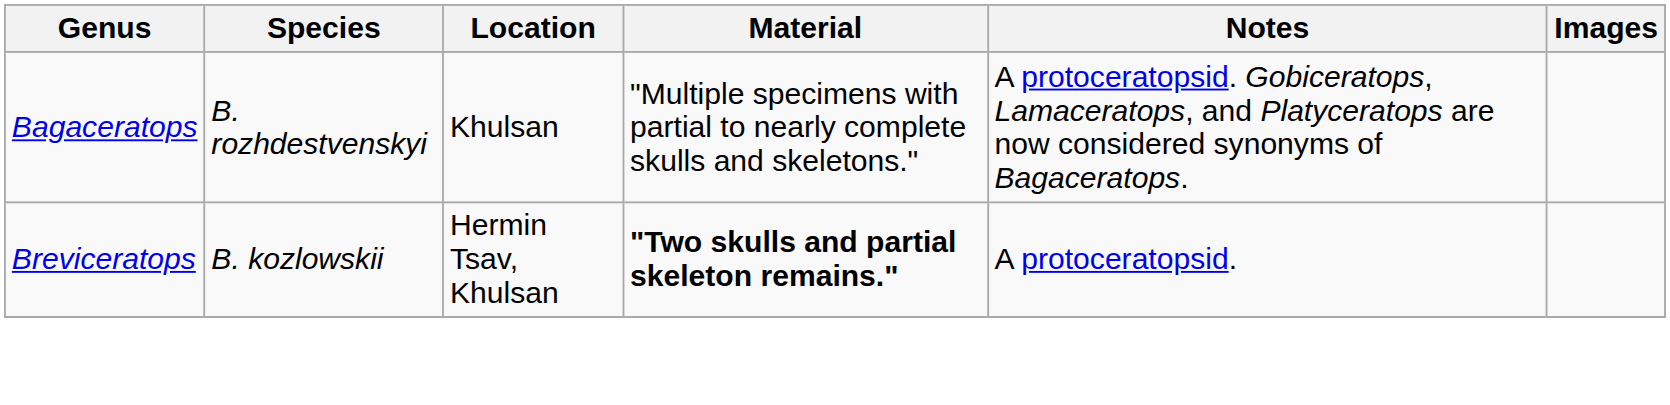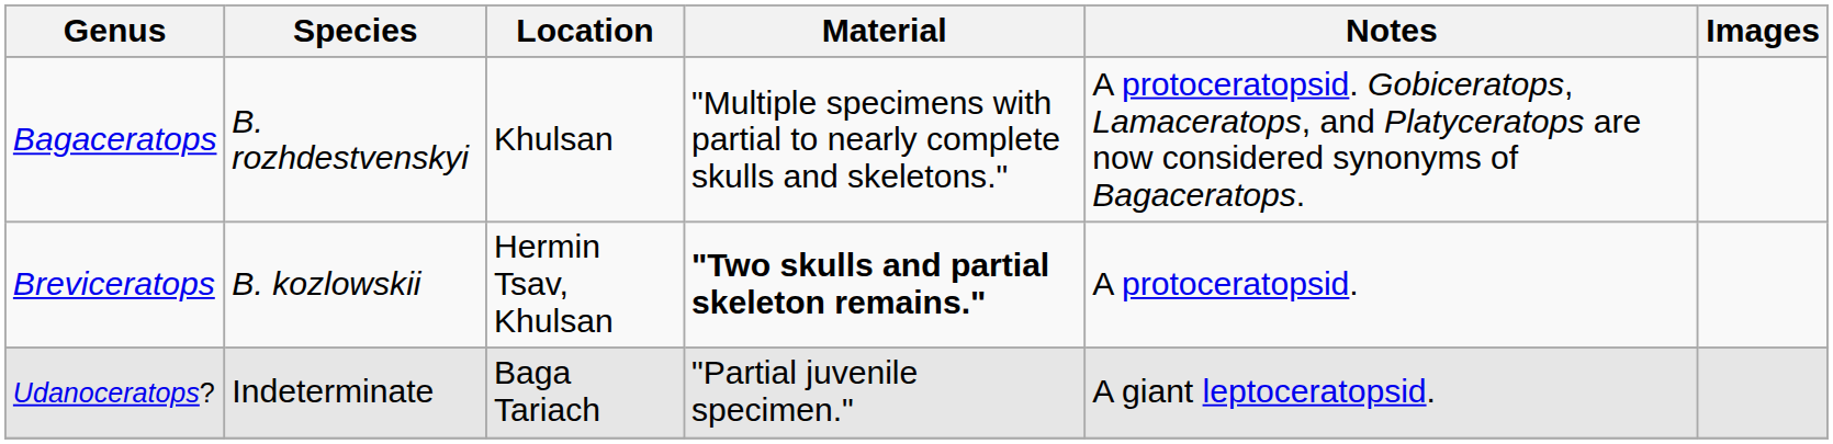 <table class="wikitable" align="center" width="100%">
 <tr>
 <th>Genus</th>
 <th>Species</th>
 <th>Location</th>
 <th>Material</th>
 <th>Notes</th>
 <th>Images</th>
 </tr>
 <tr>
 <td><em><a href='#'>Bagaceratops</a></em></td>
 <td><em>B. rozhdestvenskyi</em></td>
 <td>Khulsan</td>
 <td>"Multiple specimens with partial to nearly complete skulls and skeletons."</td>
 <td>A <a href='#'>protoceratopsid</a>. <em>Gobiceratops</em>, <em>Lamaceratops</em>, and <em>Platyceratops</em> are now considered synonyms of <em>Bagaceratops</em>.</td>
 <td></td>
 </tr>
 <tr>
 <td><em><a href='#'>Breviceratops</a></em></td>
 <td><em>B. kozlowskii</em></td>
 <td>Hermin Tsav, Khulsan</td>
 <td><strong>"Two skulls and partial skeleton remains."</strong></td>
 <td>A <a href='#'>protoceratopsid</a>.</td>
 <td></td>
 </tr>
 <tr>
+<td style="background:#e6e6e6;"><small><em><a href='#'>Udanoceratops</a></em>?</small></td>
+<td style="background:#e6e6e6;">Indeterminate</td>
+<td style="background:#e6e6e6;">Baga Tariach</td>
+<td style="background:#e6e6e6;">"Partial juvenile specimen."</td>
+<td style="background:#e6e6e6;">A giant <a href='#'>leptoceratopsid</a>.</td>
+<td style="background:#e6e6e6;"></td>
+</tr>
+<tr>
 </tr>
 </table>
